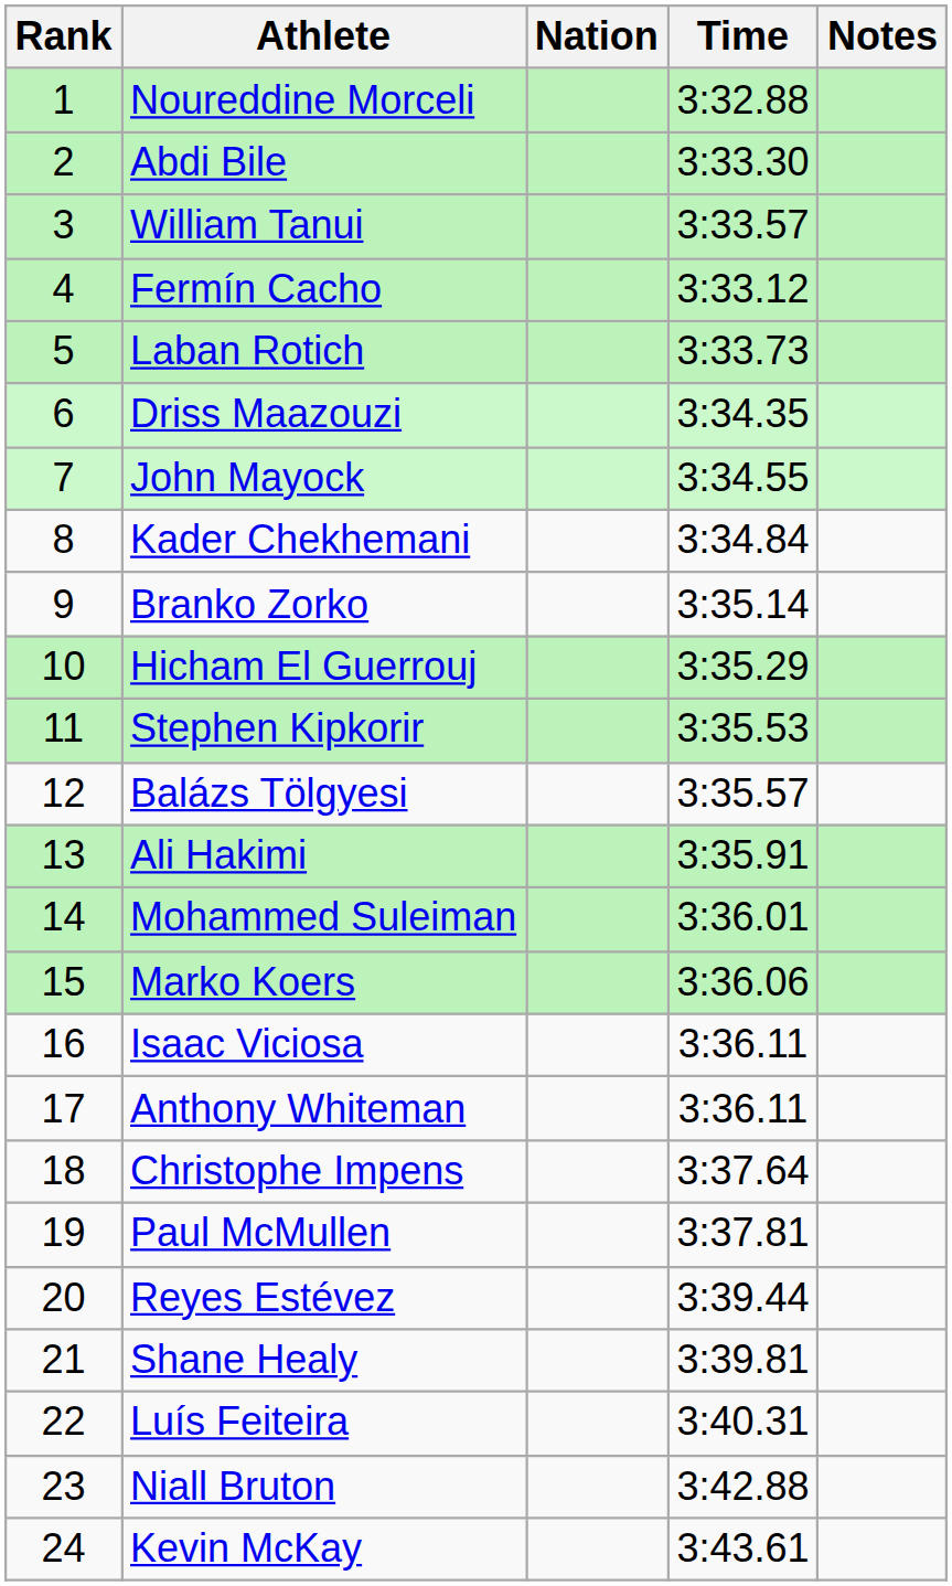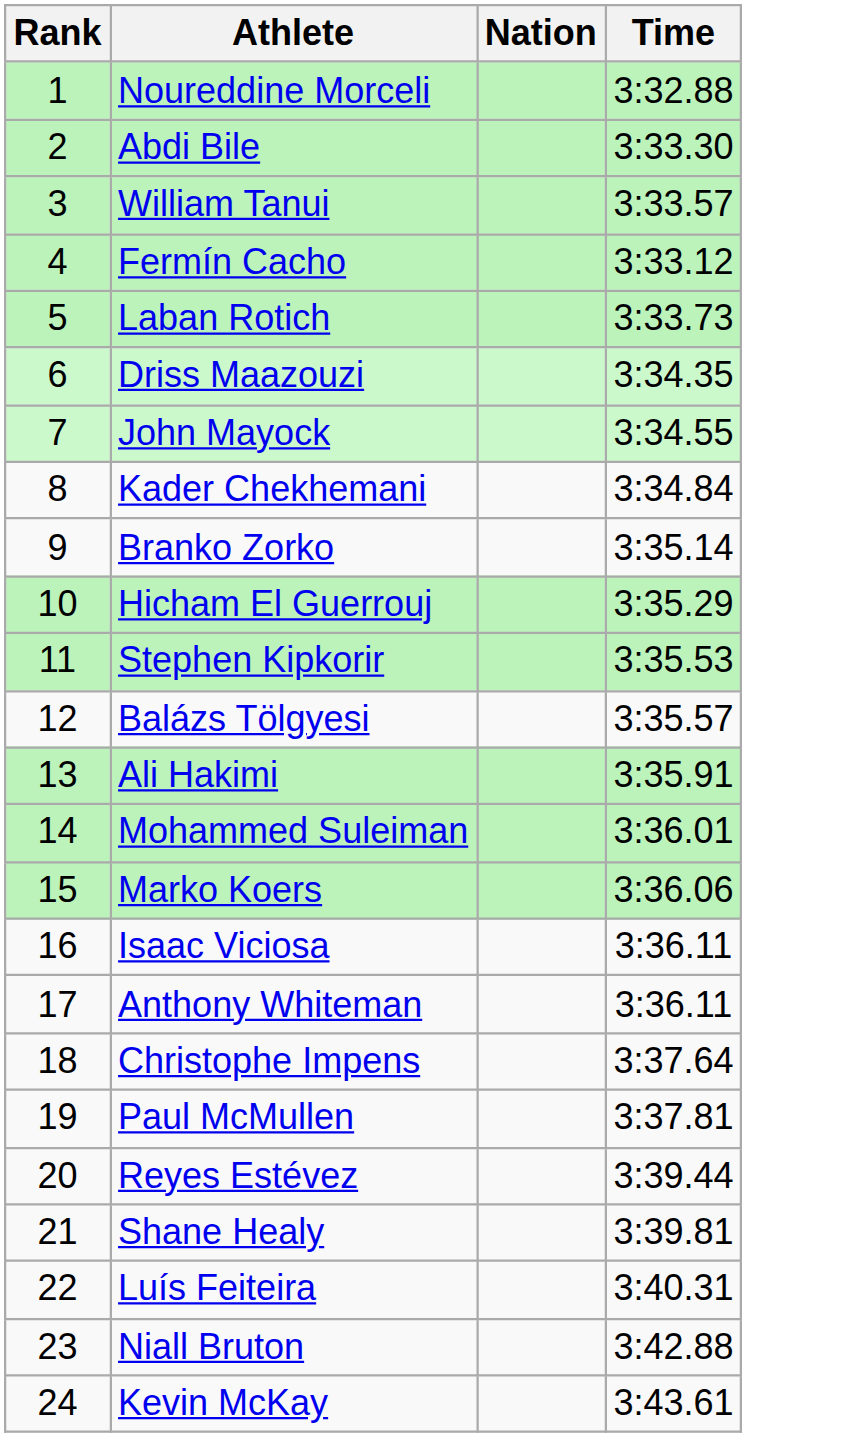 <table class="wikitable sortable" style="text-align:center">
 <tr>
 <th>Rank</th>
 <th>Athlete</th>
 <th>Nation</th>
 <th>Time</th>
-<th>Notes</th>
 </tr>
 <tr bgcolor=bbf3bb>
 <td>1</td>
 <td align=left><a href='#'>Noureddine Morceli</a></td>
 <td align=left></td>
 <td>3:32.88</td>
-<td></td>
 </tr>
 <tr bgcolor=bbf3bb>
 <td>2</td>
 <td align=left><a href='#'>Abdi Bile</a></td>
 <td align=left></td>
 <td>3:33.30</td>
-<td></td>
 </tr>
 <tr bgcolor=bbf3bb>
 <td>3</td>
 <td align=left><a href='#'>William Tanui</a></td>
 <td align=left></td>
 <td>3:33.57</td>
-<td></td>
 </tr>
 <tr bgcolor=bbf3bb>
 <td>4</td>
 <td align=left><a href='#'>Fermín Cacho</a></td>
 <td align=left></td>
 <td>3:33.12</td>
-<td></td>
 </tr>
 <tr bgcolor=bbf3bb>
 <td>5</td>
 <td align=left><a href='#'>Laban Rotich</a></td>
 <td align=left></td>
 <td>3:33.73</td>
-<td></td>
 </tr>
 <tr bgcolor=ccf9cc>
 <td>6</td>
 <td align=left><a href='#'>Driss Maazouzi</a></td>
 <td align=left></td>
 <td>3:34.35</td>
-<td></td>
 </tr>
 <tr bgcolor=ccf9cc>
 <td>7</td>
 <td align=left><a href='#'>John Mayock</a></td>
 <td align=left></td>
 <td>3:34.55</td>
-<td></td>
 </tr>
 <tr>
 <td>8</td>
 <td align=left><a href='#'>Kader Chekhemani</a></td>
 <td align=left></td>
 <td>3:34.84</td>
-<td></td>
 </tr>
 <tr>
 <td>9</td>
 <td align=left><a href='#'>Branko Zorko</a></td>
 <td align=left></td>
 <td>3:35.14</td>
-<td></td>
 </tr>
 <tr bgcolor=bbf3bb>
 <td>10</td>
 <td align=left><a href='#'>Hicham El Guerrouj</a></td>
 <td align=left></td>
 <td>3:35.29</td>
-<td></td>
 </tr>
 <tr bgcolor=bbf3bb>
 <td>11</td>
 <td align=left><a href='#'>Stephen Kipkorir</a></td>
 <td align=left></td>
 <td>3:35.53</td>
-<td></td>
 </tr>
 <tr>
 <td>12</td>
 <td align=left><a href='#'>Balázs Tölgyesi</a></td>
 <td align=left></td>
 <td>3:35.57</td>
-<td></td>
 </tr>
 <tr bgcolor=bbf3bb>
 <td>13</td>
 <td align=left><a href='#'>Ali Hakimi</a></td>
 <td align=left></td>
 <td>3:35.91</td>
-<td></td>
 </tr>
 <tr bgcolor=bbf3bb>
 <td>14</td>
 <td align=left><a href='#'>Mohammed Suleiman</a></td>
 <td align=left></td>
 <td>3:36.01</td>
-<td></td>
 </tr>
 <tr bgcolor=bbf3bb>
 <td>15</td>
 <td align=left><a href='#'>Marko Koers</a></td>
 <td align=left></td>
 <td>3:36.06</td>
-<td></td>
 </tr>
 <tr>
 <td>16</td>
 <td align=left><a href='#'>Isaac Viciosa</a></td>
 <td align=left></td>
 <td>3:36.11</td>
-<td></td>
 </tr>
 <tr>
 <td>17</td>
 <td align=left><a href='#'>Anthony Whiteman</a></td>
 <td align=left></td>
 <td>3:36.11</td>
-<td></td>
 </tr>
 <tr>
 <td>18</td>
 <td align=left><a href='#'>Christophe Impens</a></td>
 <td align=left></td>
 <td>3:37.64</td>
-<td></td>
 </tr>
 <tr>
 <td>19</td>
 <td align=left><a href='#'>Paul McMullen</a></td>
 <td align=left></td>
 <td>3:37.81</td>
-<td></td>
 </tr>
 <tr>
 <td>20</td>
 <td align=left><a href='#'>Reyes Estévez</a></td>
 <td align=left></td>
 <td>3:39.44</td>
-<td></td>
 </tr>
 <tr>
 <td>21</td>
 <td align=left><a href='#'>Shane Healy</a></td>
 <td align=left></td>
 <td>3:39.81</td>
-<td></td>
 </tr>
 <tr>
 <td>22</td>
 <td align=left><a href='#'>Luís Feiteira</a></td>
 <td align=left></td>
 <td>3:40.31</td>
-<td></td>
 </tr>
 <tr>
 <td>23</td>
 <td align=left><a href='#'>Niall Bruton</a></td>
 <td align=left></td>
 <td>3:42.88</td>
-<td></td>
 </tr>
 <tr>
 <td>24</td>
 <td align=left><a href='#'>Kevin McKay</a></td>
 <td align=left></td>
 <td>3:43.61</td>
-<td></td>
 </tr>
 </table>
